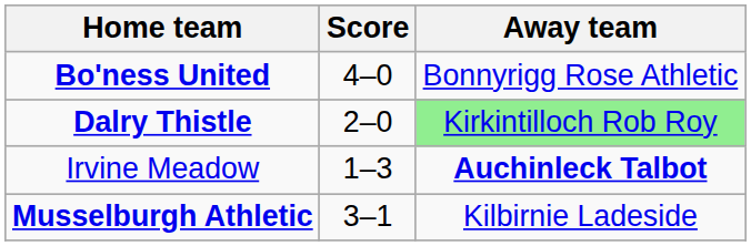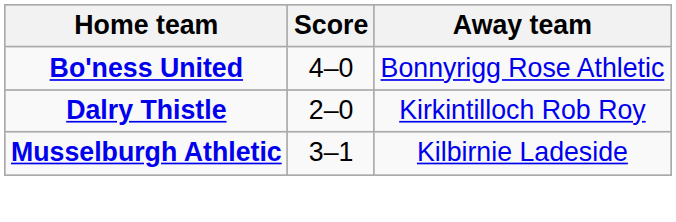 <table class="wikitable" style="text-align: center">
 <tr>
 <th>Home team</th>
 <th>Score</th>
 <th>Away team</th>
 </tr>
 <tr>
 <td><strong><a href='#'>Bo'ness United</a></strong></td>
 <td>4–0</td>
 <td><a href='#'>Bonnyrigg Rose Athletic</a></td>
 </tr>
 <tr>
 <td><strong><a href='#'>Dalry Thistle</a></strong></td>
 <td>2–0</td>
-<td style="background: lightgreen;"><a href='#'>Kirkintilloch Rob Roy</a></td>
-</tr>
-<tr>
-<td><a href='#'>Irvine Meadow</a></td>
-<td>1–3</td>
-<td><strong><a href='#'>Auchinleck Talbot</a></strong></td>
+<td><a href='#'>Kirkintilloch Rob Roy</a></td>
 </tr>
 <tr>
 <td><strong><a href='#'>Musselburgh Athletic</a></strong></td>
 <td>3–1</td>
 <td><a href='#'>Kilbirnie Ladeside</a></td>
 </tr>
 </table>
